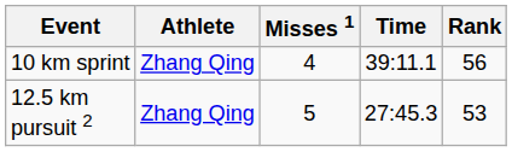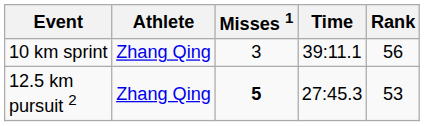 <table class="wikitable" style="font-size:90%">
 <tr>
 <th>Event</th>
 <th>Athlete</th>
 <th>Misses <sup>1</sup></th>
 <th>Time</th>
 <th>Rank</th>
 </tr>
 <tr>
 <td>10 km sprint</td>
 <td><a href='#'>Zhang Qing</a></td>
-<td align="center">4</td>
+<td align="center">3</td>
 <td align="center">39:11.1</td>
 <td align="center">56</td>
 </tr>
 <tr>
 <td>12.5 km <br> pursuit <sup>2</sup></td>
 <td><a href='#'>Zhang Qing</a></td>
-<td align="center">5</td>
+<td align="center"><strong>5</strong></td>
 <td align="center">27:45.3</td>
 <td align="center">53</td>
 </tr>
 </table>
